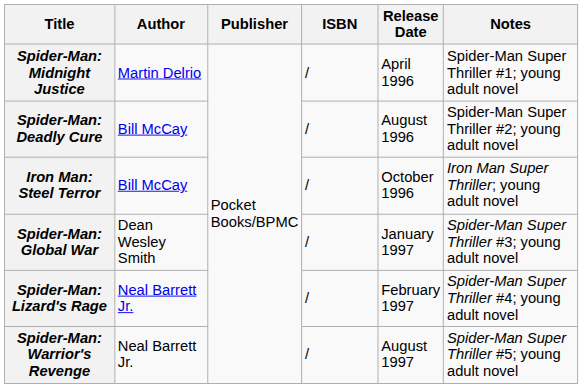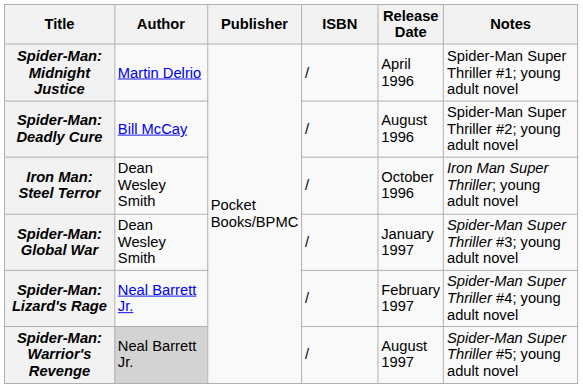 <table class="wikitable" width="100%">
 <tr>
 <th width="20%">Title</th>
 <th width="17%">Author</th>
 <th width="14%">Publisher</th>
 <th width="14%">ISBN</th>
 <th width="10%">Release Date</th>
 <th width="25%">Notes</th>
 </tr>
 <tr>
 <th><em>Spider-Man: Midnight Justice</em></th>
 <td><a href='#'>Martin Delrio</a></td>
 <td rowspan="6">Pocket Books/BPMC</td>
 <td> / </td>
 <td>April 1996</td>
 <td>Spider-Man Super Thriller #1; young adult novel</td>
 </tr>
 <tr>
 <th><em>Spider-Man: Deadly Cure</em></th>
 <td><a href='#'>Bill McCay</a></td>
 <td> / </td>
 <td>August 1996</td>
 <td>Spider-Man Super Thriller #2; young adult novel</td>
 </tr>
 <tr>
 <th><em>Iron Man: Steel Terror</em></th>
-<td><a href='#'>Bill McCay</a></td>
+<td>Dean Wesley Smith</td>
 <td> / </td>
 <td>October 1996</td>
 <td><em>Iron Man Super Thriller</em>; young adult novel</td>
 </tr>
 <tr>
 <th><em>Spider-Man: Global War</em></th>
 <td>Dean Wesley Smith</td>
 <td> / </td>
 <td>January 1997</td>
 <td><em>Spider-Man Super Thriller</em> #3; young adult novel</td>
 </tr>
 <tr>
 <th><em>Spider-Man: Lizard's Rage</em></th>
 <td><a href='#'>Neal Barrett Jr.</a></td>
 <td> / </td>
 <td>February 1997</td>
 <td><em>Spider-Man Super Thriller</em> #4; young adult novel</td>
 </tr>
 <tr>
 <th><em>Spider-Man: Warrior's Revenge</em></th>
-<td>Neal Barrett Jr.</td>
+<td style="background: lightgrey;">Neal Barrett Jr.</td>
 <td> / </td>
 <td>August 1997</td>
 <td><em>Spider-Man Super Thriller</em> #5; young adult novel</td>
 </tr>
 </table>
